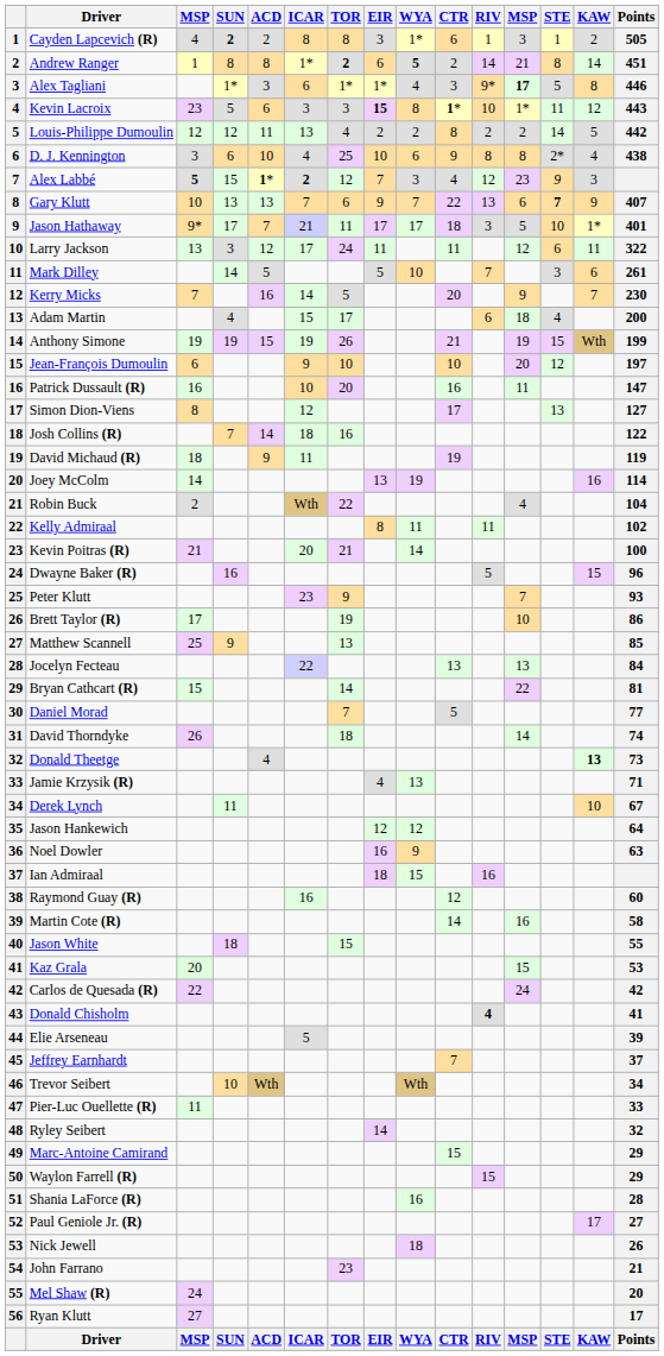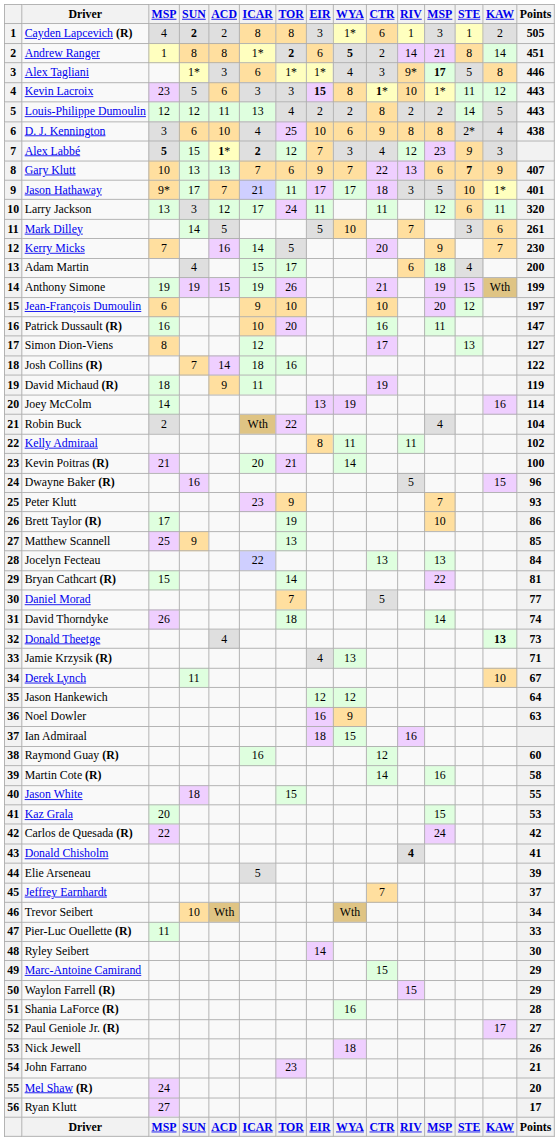 <table class="wikitable" style="font-size:85%; text-align:center;">
 <tr>
 <th></th>
 <th>Driver</th>
 <th><a href='#'>MSP</a></th>
 <th><a href='#'>SUN</a></th>
 <th><a href='#'>ACD</a></th>
 <th><a href='#'>ICAR</a></th>
 <th><a href='#'>TOR</a></th>
 <th><a href='#'>EIR</a></th>
 <th><a href='#'>WYA</a></th>
 <th><a href='#'>CTR</a></th>
 <th><a href='#'>RIV</a></th>
 <th><a href='#'>MSP</a></th>
 <th><a href='#'>STE</a></th>
 <th><a href='#'>KAW</a></th>
 <th>Points</th>
 </tr>
 <tr>
 <th>1</th>
 <td align="left"><a href='#'>Cayden Lapcevich</a> <strong>(R)</strong></td>
 <td style="background:#DFDFDF;">4</td>
 <td style="background:#DFDFDF;"><strong>2</strong></td>
 <td style="background:#DFDFDF;">2</td>
 <td style="background:#FFDF9F;">8</td>
 <td style="background:#FFDF9F;">8</td>
 <td style="background:#DFDFDF;">3</td>
 <td style="background:#FFFFBF;">1*</td>
 <td style="background:#FFDF9F;">6</td>
 <td style="background:#FFFFBF;">1</td>
 <td style="background:#DFDFDF;">3</td>
 <td style="background:#FFFFBF;">1</td>
 <td style="background:#DFDFDF;">2</td>
 <th>505</th>
 </tr>
 <tr>
 <th>2</th>
 <td align="left"><a href='#'>Andrew Ranger</a></td>
 <td style="background:#FFFFBF;">1</td>
 <td style="background:#FFDF9F;">8</td>
 <td style="background:#FFDF9F;">8</td>
 <td style="background:#FFFFBF;">1*</td>
 <td style="background:#DFDFDF;"><strong>2</strong></td>
 <td style="background:#FFDF9F;">6</td>
 <td style="background:#DFDFDF;"><strong>5</strong></td>
 <td style="background:#DFDFDF;">2</td>
 <td style="background:#EFCFFF;">14</td>
 <td style="background:#EFCFFF;">21</td>
 <td style="background:#FFDF9F;">8</td>
 <td style="background:#DFFFDF;">14</td>
 <th>451</th>
 </tr>
 <tr>
 <th>3</th>
 <td align="left"><a href='#'>Alex Tagliani</a></td>
 <td></td>
 <td style="background:#FFFFBF;">1*</td>
 <td style="background:#DFDFDF;">3</td>
 <td style="background:#FFDF9F;">6</td>
 <td style="background:#FFFFBF;">1*</td>
 <td style="background:#FFFFBF;">1*</td>
 <td style="background:#DFDFDF;">4</td>
 <td style="background:#DFDFDF;">3</td>
 <td style="background:#FFDF9F;">9*</td>
 <td style="background:#DFFFDF;"><strong>17</strong></td>
 <td style="background:#DFDFDF;">5</td>
 <td style="background:#FFDF9F;">8</td>
 <th>446</th>
 </tr>
 <tr>
 <th>4</th>
 <td align="left"><a href='#'>Kevin Lacroix</a></td>
 <td style="background:#EFCFFF;">23</td>
 <td style="background:#DFDFDF;">5</td>
 <td style="background:#FFDF9F;">6</td>
 <td style="background:#DFDFDF;">3</td>
 <td style="background:#DFDFDF;">3</td>
 <td style="background:#EFCFFF;"><strong>15</strong></td>
 <td style="background:#FFDF9F;">8</td>
 <td style="background:#FFFFBF;"><strong>1</strong>*</td>
 <td style="background:#FFDF9F;">10</td>
 <td style="background:#FFFFBF;">1*</td>
 <td style="background:#DFFFDF;">11</td>
 <td style="background:#DFFFDF;">12</td>
 <th>443</th>
 </tr>
 <tr>
 <th>5</th>
 <td align="left"><a href='#'>Louis-Philippe Dumoulin</a></td>
 <td style="background:#DFFFDF;">12</td>
 <td style="background:#DFFFDF;">12</td>
 <td style="background:#DFFFDF;">11</td>
 <td style="background:#DFFFDF;">13</td>
 <td style="background:#DFDFDF;">4</td>
 <td style="background:#DFDFDF;">2</td>
 <td style="background:#DFDFDF;">2</td>
 <td style="background:#FFDF9F;">8</td>
 <td style="background:#DFDFDF;">2</td>
 <td style="background:#DFDFDF;">2</td>
 <td style="background:#DFFFDF;">14</td>
 <td style="background:#DFDFDF;">5</td>
-<th>442</th>
+<th>443</th>
 </tr>
 <tr>
 <th>6</th>
 <td align="left"><a href='#'>D. J. Kennington</a></td>
 <td style="background:#DFDFDF;">3</td>
 <td style="background:#FFDF9F;">6</td>
 <td style="background:#FFDF9F;">10</td>
 <td style="background:#DFDFDF;">4</td>
 <td style="background:#EFCFFF;">25</td>
 <td style="background:#FFDF9F;">10</td>
 <td style="background:#FFDF9F;">6</td>
 <td style="background:#FFDF9F;">9</td>
 <td style="background:#FFDF9F;">8</td>
 <td style="background:#FFDF9F;">8</td>
 <td style="background:#DFDFDF;">2*</td>
 <td style="background:#DFDFDF;">4</td>
 <th>438</th>
 </tr>
 <tr>
 <th>7</th>
 <td align="left"><a href='#'>Alex Labbé</a></td>
 <td style="background:#DFDFDF;"><strong>5</strong></td>
 <td style="background:#DFFFDF;">15</td>
 <td style="background:#FFFFBF;"><strong>1</strong>*</td>
 <td style="background:#DFDFDF;"><strong>2</strong></td>
 <td style="background:#DFFFDF;">12</td>
 <td style="background:#FFDF9F;">7</td>
 <td style="background:#DFDFDF;">3</td>
 <td style="background:#DFDFDF;">4</td>
 <td style="background:#DFFFDF;">12</td>
 <td style="background:#EFCFFF;">23</td>
 <td style="background:#FFDF9F;"><em>9</em></td>
 <td style="background:#DFDFDF;">3</td>
 <th></th>
 </tr>
 <tr>
 <th>8</th>
 <td align="left"><a href='#'>Gary Klutt</a></td>
 <td style="background:#FFDF9F;">10</td>
 <td style="background:#DFFFDF;">13</td>
 <td style="background:#DFFFDF;">13</td>
 <td style="background:#FFDF9F;">7</td>
 <td style="background:#FFDF9F;">6</td>
 <td style="background:#FFDF9F;">9</td>
 <td style="background:#FFDF9F;">7</td>
 <td style="background:#EFCFFF;">22</td>
 <td style="background:#EFCFFF;">13</td>
 <td style="background:#FFDF9F;">6</td>
 <td style="background:#FFDF9F;"><strong>7</strong></td>
 <td style="background:#FFDF9F;">9</td>
 <th>407</th>
 </tr>
 <tr>
 <th>9</th>
 <td align="left"><a href='#'>Jason Hathaway</a></td>
 <td style="background:#FFDF9F;">9*</td>
 <td style="background:#DFFFDF;">17</td>
 <td style="background:#FFDF9F;">7</td>
 <td style="background:#CFCFFF;">21</td>
 <td style="background:#DFFFDF;">11</td>
 <td style="background:#EFCFFF;">17</td>
 <td style="background:#DFFFDF;">17</td>
 <td style="background:#EFCFFF;">18</td>
 <td style="background:#DFDFDF;">3</td>
 <td style="background:#DFDFDF;">5</td>
 <td style="background:#FFDF9F;">10</td>
 <td style="background:#FFFFBF;">1*</td>
 <th>401</th>
 </tr>
 <tr>
 <th>10</th>
 <td align="left">Larry Jackson</td>
 <td style="background:#DFFFDF;">13</td>
 <td style="background:#DFDFDF;">3</td>
 <td style="background:#DFFFDF;">12</td>
 <td style="background:#DFFFDF;">17</td>
 <td style="background:#EFCFFF;">24</td>
 <td style="background:#DFFFDF;">11</td>
 <td></td>
 <td style="background:#DFFFDF;">11</td>
 <td></td>
 <td style="background:#DFFFDF;">12</td>
 <td style="background:#FFDF9F;">6</td>
 <td style="background:#DFFFDF;">11</td>
-<th>322</th>
+<th>320</th>
 </tr>
 <tr>
 <th>11</th>
 <td align="left"><a href='#'>Mark Dilley</a></td>
 <td></td>
 <td style="background:#DFFFDF;">14</td>
 <td style="background:#DFDFDF;">5</td>
 <td></td>
 <td></td>
 <td style="background:#DFDFDF;">5</td>
 <td style="background:#FFDF9F;">10</td>
 <td></td>
 <td style="background:#FFDF9F;">7</td>
 <td></td>
 <td style="background:#DFDFDF;">3</td>
 <td style="background:#FFDF9F;">6</td>
 <th>261</th>
 </tr>
 <tr>
 <th>12</th>
 <td align="left"><a href='#'>Kerry Micks</a></td>
 <td style="background:#FFDF9F;">7</td>
 <td></td>
 <td style="background:#EFCFFF;">16</td>
 <td style="background:#DFFFDF;">14</td>
 <td style="background:#DFDFDF;">5</td>
 <td></td>
 <td></td>
 <td style="background:#EFCFFF;">20</td>
 <td></td>
 <td style="background:#FFDF9F;">9</td>
 <td></td>
 <td style="background:#FFDF9F;">7</td>
 <th>230</th>
 </tr>
 <tr>
 <th>13</th>
 <td align="left">Adam Martin</td>
 <td></td>
 <td style="background:#DFDFDF;">4</td>
 <td></td>
 <td style="background:#DFFFDF;">15</td>
 <td style="background:#DFFFDF;">17</td>
 <td></td>
 <td></td>
 <td></td>
 <td style="background:#FFDF9F;">6</td>
 <td style="background:#DFFFDF;">18</td>
 <td style="background:#DFDFDF;">4</td>
 <td></td>
 <th>200</th>
 </tr>
 <tr>
 <th>14</th>
 <td align="left">Anthony Simone</td>
 <td style="background:#DFFFDF;">19</td>
 <td style="background:#EFCFFF;">19</td>
 <td style="background:#EFCFFF;">15</td>
 <td style="background:#DFFFDF;">19</td>
 <td style="background:#EFCFFF;">26</td>
 <td></td>
 <td></td>
 <td style="background:#EFCFFF;">21</td>
 <td></td>
 <td style="background:#EFCFFF;">19</td>
 <td style="background:#EFCFFF;">15</td>
 <td style="background:#DFC484;">Wth</td>
 <th>199</th>
 </tr>
 <tr>
 <th>15</th>
 <td align="left"><a href='#'>Jean-François Dumoulin</a></td>
 <td style="background:#FFDF9F;">6</td>
 <td></td>
 <td></td>
 <td style="background:#FFDF9F;">9</td>
 <td style="background:#FFDF9F;">10</td>
 <td></td>
 <td></td>
 <td style="background:#FFDF9F;">10</td>
 <td></td>
 <td style="background:#EFCFFF;">20</td>
 <td style="background:#DFFFDF;">12</td>
 <td></td>
 <th>197</th>
 </tr>
 <tr>
 <th>16</th>
 <td align="left">Patrick Dussault <strong>(R)</strong></td>
 <td style="background:#DFFFDF;">16</td>
 <td></td>
 <td></td>
 <td style="background:#FFDF9F;">10</td>
 <td style="background:#EFCFFF;">20</td>
 <td></td>
 <td></td>
 <td style="background:#DFFFDF;">16</td>
 <td></td>
 <td style="background:#DFFFDF;">11</td>
 <td></td>
 <td></td>
 <th>147</th>
 </tr>
 <tr>
 <th>17</th>
 <td align="left">Simon Dion-Viens</td>
 <td style="background:#FFDF9F;">8</td>
 <td></td>
 <td></td>
 <td style="background:#DFFFDF;">12</td>
 <td></td>
 <td></td>
 <td></td>
 <td style="background:#EFCFFF;">17</td>
 <td></td>
 <td></td>
 <td style="background:#DFFFDF;">13</td>
 <td></td>
 <th>127</th>
 </tr>
 <tr>
 <th>18</th>
 <td align="left">Josh Collins <strong>(R)</strong></td>
 <td></td>
 <td style="background:#FFDF9F;">7</td>
 <td style="background:#EFCFFF;">14</td>
 <td style="background:#DFFFDF;">18</td>
 <td style="background:#DFFFDF;">16</td>
 <td></td>
 <td></td>
 <td></td>
 <td></td>
 <td></td>
 <td></td>
 <td></td>
 <th>122</th>
 </tr>
 <tr>
 <th>19</th>
 <td align="left">David Michaud <strong>(R)</strong></td>
 <td style="background:#DFFFDF;">18</td>
 <td></td>
 <td style="background:#FFDF9F;">9</td>
 <td style="background:#DFFFDF;">11</td>
 <td></td>
 <td></td>
 <td></td>
 <td style="background:#EFCFFF;">19</td>
 <td></td>
 <td></td>
 <td></td>
 <td></td>
 <th>119</th>
 </tr>
 <tr>
 <th>20</th>
 <td align="left">Joey McColm</td>
 <td style="background:#DFFFDF;">14</td>
 <td></td>
 <td></td>
 <td></td>
 <td></td>
 <td style="background:#EFCFFF;">13</td>
 <td style="background:#EFCFFF;">19</td>
 <td></td>
 <td></td>
 <td></td>
 <td></td>
 <td style="background:#EFCFFF;">16</td>
 <th>114</th>
 </tr>
 <tr>
 <th>21</th>
 <td align="left">Robin Buck</td>
 <td style="background:#DFDFDF;">2</td>
 <td></td>
 <td></td>
 <td style="background:#DFC484;">Wth</td>
 <td style="background:#EFCFFF;">22</td>
 <td></td>
 <td></td>
 <td></td>
 <td></td>
 <td style="background:#DFDFDF;">4</td>
 <td></td>
 <td></td>
 <th>104</th>
 </tr>
 <tr>
 <th>22</th>
 <td align="left"><a href='#'>Kelly Admiraal</a></td>
 <td></td>
 <td></td>
 <td></td>
 <td></td>
 <td></td>
 <td style="background:#FFDF9F;">8</td>
 <td style="background:#DFFFDF;">11</td>
 <td></td>
 <td style="background:#DFFFDF;">11</td>
 <td></td>
 <td></td>
 <td></td>
 <th>102</th>
 </tr>
 <tr>
 <th>23</th>
 <td align="left">Kevin Poitras <strong>(R)</strong></td>
 <td style="background:#EFCFFF;">21</td>
 <td></td>
 <td></td>
 <td style="background:#DFFFDF;">20</td>
 <td style="background:#EFCFFF;">21</td>
 <td></td>
 <td style="background:#DFFFDF;">14</td>
 <td></td>
 <td></td>
 <td></td>
 <td></td>
 <td></td>
 <th>100</th>
 </tr>
 <tr>
 <th>24</th>
 <td align="left">Dwayne Baker <strong>(R)</strong></td>
 <td></td>
 <td style="background:#EFCFFF;">16</td>
 <td></td>
 <td></td>
 <td></td>
 <td></td>
 <td></td>
 <td></td>
 <td style="background:#DFDFDF;">5</td>
 <td></td>
 <td></td>
 <td style="background:#EFCFFF;">15</td>
 <th>96</th>
 </tr>
 <tr>
 <th>25</th>
 <td align="left">Peter Klutt</td>
 <td></td>
 <td></td>
 <td></td>
 <td style="background:#EFCFFF;">23</td>
 <td style="background:#FFDF9F;">9</td>
 <td></td>
 <td></td>
 <td></td>
 <td></td>
 <td style="background:#FFDF9F;">7</td>
 <td></td>
 <td></td>
 <th>93</th>
 </tr>
 <tr>
 <th>26</th>
 <td align="left">Brett Taylor <strong>(R)</strong></td>
 <td style="background:#DFFFDF;">17</td>
 <td></td>
 <td></td>
 <td></td>
 <td style="background:#DFFFDF;">19</td>
 <td></td>
 <td></td>
 <td></td>
 <td></td>
 <td style="background:#FFDF9F;">10</td>
 <td></td>
 <td></td>
 <th>86</th>
 </tr>
 <tr>
 <th>27</th>
 <td align="left">Matthew Scannell</td>
 <td style="background:#EFCFFF;">25</td>
 <td style="background:#FFDF9F;">9</td>
 <td></td>
 <td></td>
 <td style="background:#DFFFDF;">13</td>
 <td></td>
 <td></td>
 <td></td>
 <td></td>
 <td></td>
 <td></td>
 <td></td>
 <th>85</th>
 </tr>
 <tr>
 <th>28</th>
 <td align="left">Jocelyn Fecteau</td>
 <td></td>
 <td></td>
 <td></td>
 <td style="background:#CFCFFF;">22</td>
 <td></td>
 <td></td>
 <td></td>
 <td style="background:#DFFFDF;">13</td>
 <td></td>
 <td style="background:#DFFFDF;">13</td>
 <td></td>
 <td></td>
 <th>84</th>
 </tr>
 <tr>
 <th>29</th>
 <td align="left">Bryan Cathcart <strong>(R)</strong></td>
 <td style="background:#DFFFDF;">15</td>
 <td></td>
 <td></td>
 <td></td>
 <td style="background:#DFFFDF;">14</td>
 <td></td>
 <td></td>
 <td></td>
 <td></td>
 <td style="background:#EFCFFF;">22</td>
 <td></td>
 <td></td>
 <th>81</th>
 </tr>
 <tr>
 <th>30</th>
 <td align="left"><a href='#'>Daniel Morad</a></td>
 <td></td>
 <td></td>
 <td></td>
 <td></td>
 <td style="background:#FFDF9F;">7</td>
 <td></td>
 <td></td>
 <td style="background:#DFDFDF;">5</td>
 <td></td>
 <td></td>
 <td></td>
 <td></td>
 <th>77</th>
 </tr>
 <tr>
 <th>31</th>
 <td align="left">David Thorndyke</td>
 <td style="background:#EFCFFF;">26</td>
 <td></td>
 <td></td>
 <td></td>
 <td style="background:#DFFFDF;">18</td>
 <td></td>
 <td></td>
 <td></td>
 <td></td>
 <td style="background:#DFFFDF;">14</td>
 <td></td>
 <td></td>
 <th>74</th>
 </tr>
 <tr>
 <th>32</th>
 <td align="left"><a href='#'>Donald Theetge</a></td>
 <td></td>
 <td></td>
 <td style="background:#DFDFDF;">4</td>
 <td></td>
 <td></td>
 <td></td>
 <td></td>
 <td></td>
 <td></td>
 <td></td>
 <td></td>
 <td style="background:#DFFFDF;"><strong>13</strong></td>
 <th>73</th>
 </tr>
 <tr>
 <th>33</th>
 <td align="left">Jamie Krzysik <strong>(R)</strong></td>
 <td></td>
 <td></td>
 <td></td>
 <td></td>
 <td></td>
 <td style="background:#DFDFDF;">4</td>
 <td style="background:#DFFFDF;">13</td>
 <td></td>
 <td></td>
 <td></td>
 <td></td>
 <td></td>
 <th>71</th>
 </tr>
 <tr>
 <th>34</th>
 <td align="left"><a href='#'>Derek Lynch</a></td>
 <td></td>
 <td style="background:#DFFFDF;">11</td>
 <td></td>
 <td></td>
 <td></td>
 <td></td>
 <td></td>
 <td></td>
 <td></td>
 <td></td>
 <td></td>
 <td style="background:#FFDF9F;">10</td>
 <th>67</th>
 </tr>
 <tr>
 <th>35</th>
 <td align="left">Jason Hankewich</td>
 <td></td>
 <td></td>
 <td></td>
 <td></td>
 <td></td>
 <td style="background:#DFFFDF;">12</td>
 <td style="background:#DFFFDF;">12</td>
 <td></td>
 <td></td>
 <td></td>
 <td></td>
 <td></td>
 <th>64</th>
 </tr>
 <tr>
 <th>36</th>
 <td align="left">Noel Dowler</td>
 <td></td>
 <td></td>
 <td></td>
 <td></td>
 <td></td>
 <td style="background:#EFCFFF;">16</td>
 <td style="background:#FFDF9F;">9</td>
 <td></td>
 <td></td>
 <td></td>
 <td></td>
 <td></td>
 <th>63</th>
 </tr>
 <tr>
 <th>37</th>
 <td align="left">Ian Admiraal</td>
 <td></td>
 <td></td>
 <td></td>
 <td></td>
 <td></td>
 <td style="background:#EFCFFF;">18</td>
 <td style="background:#DFFFDF;">15</td>
 <td></td>
 <td style="background:#EFCFFF;">16</td>
 <td></td>
 <td></td>
 <td></td>
 <th></th>
 </tr>
 <tr>
 <th>38</th>
 <td align="left">Raymond Guay <strong>(R)</strong></td>
 <td></td>
 <td></td>
 <td></td>
 <td style="background:#DFFFDF;">16</td>
 <td></td>
 <td></td>
 <td></td>
 <td style="background:#DFFFDF;">12</td>
 <td></td>
 <td></td>
 <td></td>
 <td></td>
 <th>60</th>
 </tr>
 <tr>
 <th>39</th>
 <td align="left">Martin Cote <strong>(R)</strong></td>
 <td></td>
 <td></td>
 <td></td>
 <td></td>
 <td></td>
 <td></td>
 <td></td>
 <td style="background:#DFFFDF;">14</td>
 <td></td>
 <td style="background:#DFFFDF;">16</td>
 <td></td>
 <td></td>
 <th>58</th>
 </tr>
 <tr>
 <th>40</th>
 <td align="left"><a href='#'>Jason White</a></td>
 <td></td>
 <td style="background:#EFCFFF;">18</td>
 <td></td>
 <td></td>
 <td style="background:#DFFFDF;">15</td>
 <td></td>
 <td></td>
 <td></td>
 <td></td>
 <td></td>
 <td></td>
 <td></td>
 <th>55</th>
 </tr>
 <tr>
 <th>41</th>
 <td align="left"><a href='#'>Kaz Grala</a></td>
 <td style="background:#DFFFDF;">20</td>
 <td></td>
 <td></td>
 <td></td>
 <td></td>
 <td></td>
 <td></td>
 <td></td>
 <td></td>
 <td style="background:#DFFFDF;">15</td>
 <td></td>
 <td></td>
 <th>53</th>
 </tr>
 <tr>
 <th>42</th>
 <td align="left">Carlos de Quesada <strong>(R)</strong></td>
 <td style="background:#EFCFFF;">22</td>
 <td></td>
 <td></td>
 <td></td>
 <td></td>
 <td></td>
 <td></td>
 <td></td>
 <td></td>
 <td style="background:#EFCFFF;">24</td>
 <td></td>
 <td></td>
 <th>42</th>
 </tr>
 <tr>
 <th>43</th>
 <td align="left"><a href='#'>Donald Chisholm</a></td>
 <td></td>
 <td></td>
 <td></td>
 <td></td>
 <td></td>
 <td></td>
 <td></td>
 <td></td>
 <td style="background:#DFDFDF;"><strong>4</strong></td>
 <td></td>
 <td></td>
 <td></td>
 <th>41</th>
 </tr>
 <tr>
 <th>44</th>
 <td align="left">Elie Arseneau</td>
 <td></td>
 <td></td>
 <td></td>
 <td style="background:#DFDFDF;">5</td>
 <td></td>
 <td></td>
 <td></td>
 <td></td>
 <td></td>
 <td></td>
 <td></td>
 <td></td>
 <th>39</th>
 </tr>
 <tr>
 <th>45</th>
 <td align="left"><a href='#'>Jeffrey Earnhardt</a></td>
 <td></td>
 <td></td>
 <td></td>
 <td></td>
 <td></td>
 <td></td>
 <td></td>
 <td style="background:#FFDF9F;">7</td>
 <td></td>
 <td></td>
 <td></td>
 <td></td>
 <th>37</th>
 </tr>
 <tr>
 <th>46</th>
 <td align="left">Trevor Seibert</td>
 <td></td>
 <td style="background:#FFDF9F;">10</td>
 <td style="background:#DFC484;">Wth</td>
 <td></td>
 <td></td>
 <td></td>
 <td style="background:#DFC484;">Wth</td>
 <td></td>
 <td></td>
 <td></td>
 <td></td>
 <td></td>
 <th>34</th>
 </tr>
 <tr>
 <th>47</th>
 <td align="left">Pier-Luc Ouellette <strong>(R)</strong></td>
 <td style="background:#DFFFDF;">11</td>
 <td></td>
 <td></td>
 <td></td>
 <td></td>
 <td></td>
 <td></td>
 <td></td>
 <td></td>
 <td></td>
 <td></td>
 <td></td>
 <th>33</th>
 </tr>
 <tr>
 <th>48</th>
 <td align="left">Ryley Seibert</td>
 <td></td>
 <td></td>
 <td></td>
 <td></td>
 <td></td>
 <td style="background:#EFCFFF;">14</td>
 <td></td>
 <td></td>
 <td></td>
 <td></td>
 <td></td>
 <td></td>
-<th>32</th>
+<th>30</th>
 </tr>
 <tr>
 <th>49</th>
 <td align="left"><a href='#'>Marc-Antoine Camirand</a></td>
 <td></td>
 <td></td>
 <td></td>
 <td></td>
 <td></td>
 <td></td>
 <td></td>
 <td style="background:#DFFFDF;">15</td>
 <td></td>
 <td></td>
 <td></td>
 <td></td>
 <th>29</th>
 </tr>
 <tr>
 <th>50</th>
 <td align="left">Waylon Farrell <strong>(R)</strong></td>
 <td></td>
 <td></td>
 <td></td>
 <td></td>
 <td></td>
 <td></td>
 <td></td>
 <td></td>
 <td style="background:#EFCFFF;">15</td>
 <td></td>
 <td></td>
 <td></td>
 <th>29</th>
 </tr>
 <tr>
 <th>51</th>
 <td align="left">Shania LaForce <strong>(R)</strong></td>
 <td></td>
 <td></td>
 <td></td>
 <td></td>
 <td></td>
 <td></td>
 <td style="background:#DFFFDF;">16</td>
 <td></td>
 <td></td>
 <td></td>
 <td></td>
 <td></td>
 <th>28</th>
 </tr>
 <tr>
 <th>52</th>
 <td align="left">Paul Geniole Jr. <strong>(R)</strong></td>
 <td></td>
 <td></td>
 <td></td>
 <td></td>
 <td></td>
 <td></td>
 <td></td>
 <td></td>
 <td></td>
 <td></td>
 <td></td>
 <td style="background:#EFCFFF;">17</td>
 <th>27</th>
 </tr>
 <tr>
 <th>53</th>
 <td align="left">Nick Jewell</td>
 <td></td>
 <td></td>
 <td></td>
 <td></td>
 <td></td>
 <td></td>
 <td style="background:#EFCFFF;">18</td>
 <td></td>
 <td></td>
 <td></td>
 <td></td>
 <td></td>
 <th>26</th>
 </tr>
 <tr>
 <th>54</th>
 <td align="left">John Farrano</td>
 <td></td>
 <td></td>
 <td></td>
 <td></td>
 <td style="background:#EFCFFF;">23</td>
 <td></td>
 <td></td>
 <td></td>
 <td></td>
 <td></td>
 <td></td>
 <td></td>
 <th>21</th>
 </tr>
 <tr>
 <th>55</th>
 <td align="left"><a href='#'>Mel Shaw</a> <strong>(R)</strong></td>
 <td style="background:#EFCFFF;">24</td>
 <td></td>
 <td></td>
 <td></td>
 <td></td>
 <td></td>
 <td></td>
 <td></td>
 <td></td>
 <td></td>
 <td></td>
 <td></td>
 <th>20</th>
 </tr>
 <tr>
 <th>56</th>
 <td align="left">Ryan Klutt</td>
 <td style="background:#EFCFFF;">27</td>
 <td></td>
 <td></td>
 <td></td>
 <td></td>
 <td></td>
 <td></td>
 <td></td>
 <td></td>
 <td></td>
 <td></td>
 <td></td>
 <th>17</th>
 </tr>
 <tr>
 <th></th>
 <th>Driver</th>
 <th><a href='#'>MSP</a></th>
 <th><a href='#'>SUN</a></th>
 <th><a href='#'>ACD</a></th>
 <th><a href='#'>ICAR</a></th>
 <th><a href='#'>TOR</a></th>
 <th><a href='#'>EIR</a></th>
 <th><a href='#'>WYA</a></th>
 <th><a href='#'>CTR</a></th>
 <th><a href='#'>RIV</a></th>
 <th><a href='#'>MSP</a></th>
 <th><a href='#'>STE</a></th>
 <th><a href='#'>KAW</a></th>
 <th>Points</th>
 </tr>
 </table>
